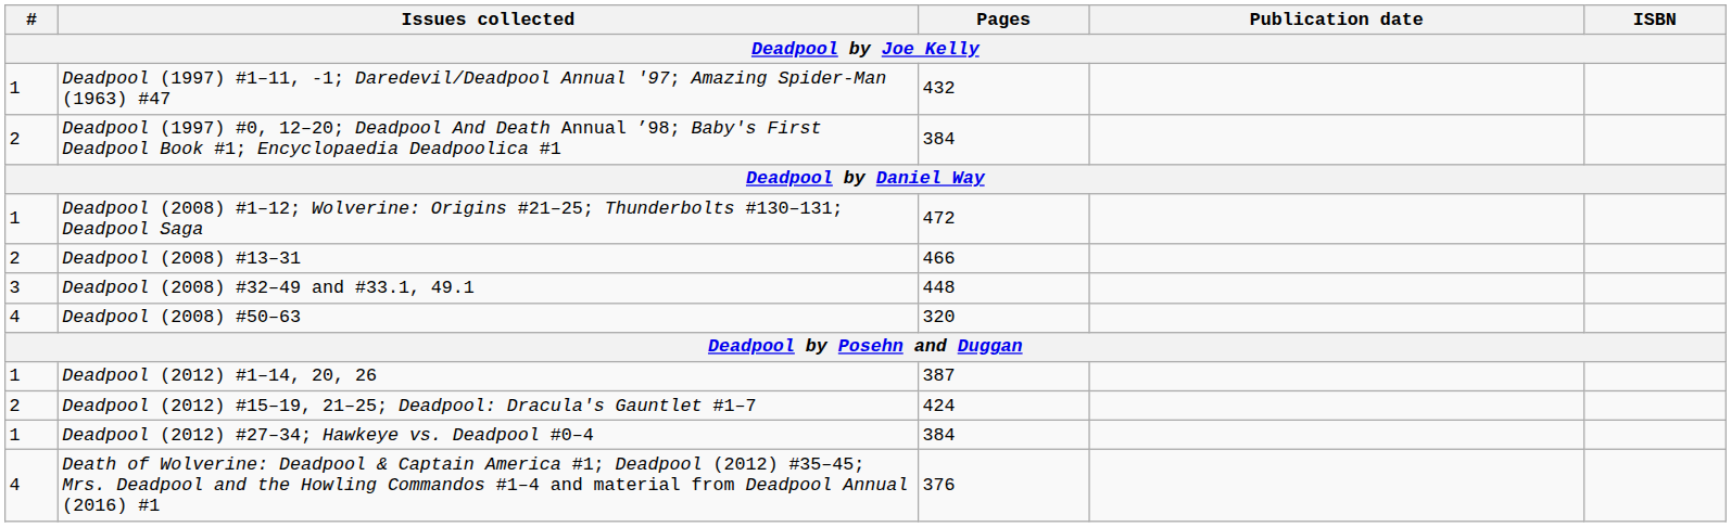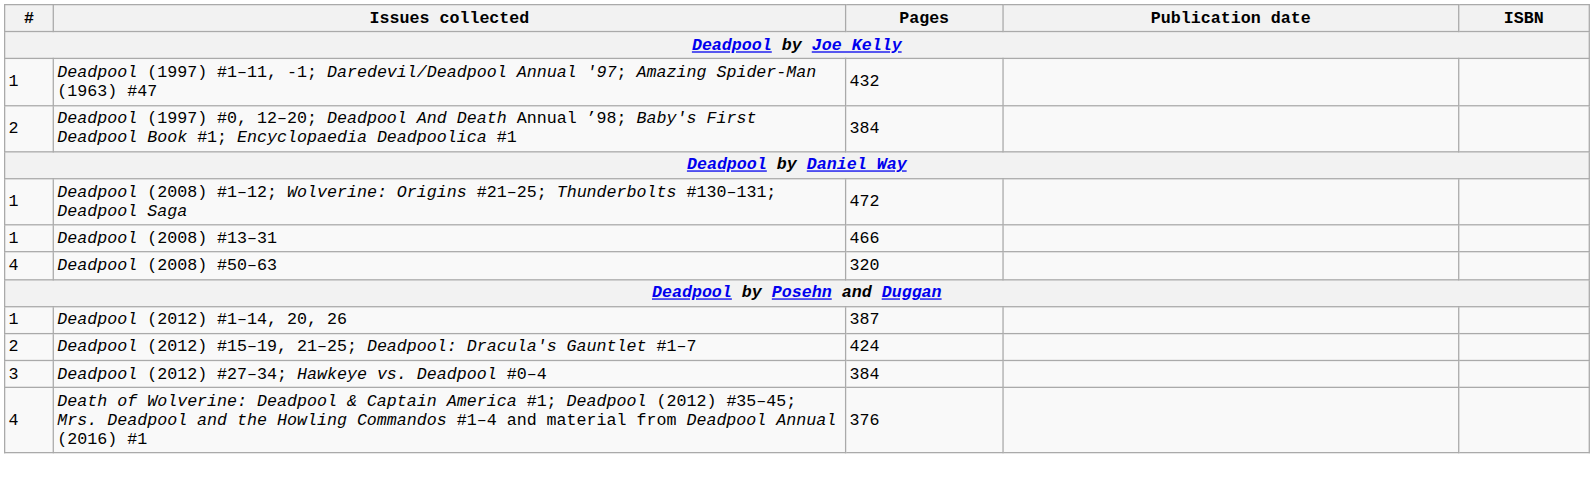 <table class="wikitable sortable" width=98%>
 <tr>
 <th class="unsortable">#</th>
 <th class="unsortable" width="50%">Issues collected</th>
 <th>Pages</th>
 <th>Publication date</th>
 <th class="unsortable">ISBN</th>
 </tr>
 <tr>
 <th colspan="5"><strong><em><a href='#'>Deadpool</a> by <a href='#'>Joe Kelly</a></em></strong></th>
 </tr>
 <tr>
 <td>1</td>
 <td><em>Deadpool</em> (1997) #1–11, -1; <em>Daredevil/Deadpool Annual '97</em>; <em>Amazing Spider-Man</em> (1963) #47</td>
 <td>432</td>
 <td></td>
 <td></td>
 </tr>
 <tr>
 <td>2</td>
 <td><em>Deadpool</em> (1997) #0, 12–20; <em>Deadpool And Death</em> Annual ’98; <em>Baby's First Deadpool Book</em> #1; <em>Encyclopaedia Deadpoolica</em> #1</td>
 <td>384</td>
 <td></td>
 <td></td>
 </tr>
 <tr>
 <th colspan="5"><strong><em><a href='#'>Deadpool</a> by <a href='#'>Daniel Way</a></em></strong></th>
 </tr>
 <tr>
 <td>1</td>
 <td><em>Deadpool</em> (2008) #1–12; <em>Wolverine: Origins</em> #21–25; <em>Thunderbolts</em> #130–131; <em>Deadpool Saga</em></td>
 <td>472</td>
 <td></td>
 <td></td>
 </tr>
 <tr>
-<td>2</td>
+<td>1</td>
 <td><em>Deadpool</em> (2008) #13–31</td>
 <td>466</td>
-<td></td>
-<td></td>
-</tr>
-<tr>
-<td>3</td>
-<td><em>Deadpool</em> (2008) #32–49 and #33.1, 49.1</td>
-<td>448</td>
 <td></td>
 <td></td>
 </tr>
 <tr>
 <td>4</td>
 <td><em>Deadpool</em> (2008) #50–63</td>
 <td>320</td>
 <td></td>
 <td></td>
 </tr>
 <tr>
 <th colspan="5"><strong><em><a href='#'>Deadpool</a> by <a href='#'>Posehn</a> and <a href='#'>Duggan</a></em></strong></th>
 </tr>
 <tr>
 <td>1</td>
 <td><em>Deadpool</em> (2012) #1–14, 20, 26</td>
 <td>387</td>
 <td></td>
 <td></td>
 </tr>
 <tr>
 <td>2</td>
 <td><em>Deadpool</em> (2012) #15–19, 21–25; <em>Deadpool: Dracula's Gauntlet</em> #1–7</td>
 <td>424</td>
 <td></td>
 <td></td>
 </tr>
 <tr>
-<td>1</td>
+<td>3</td>
 <td><em>Deadpool</em> (2012) #27–34; <em>Hawkeye vs. Deadpool</em> #0–4</td>
 <td>384</td>
 <td></td>
 <td></td>
 </tr>
 <tr>
 <td>4</td>
 <td><em>Death of Wolverine: Deadpool & Captain America</em> #1; <em>Deadpool</em> (2012) #35–45; <em>Mrs. Deadpool and the Howling Commandos</em> #1–4 and material from <em>Deadpool Annual</em> (2016) #1</td>
 <td>376</td>
 <td></td>
 <td></td>
 </tr>
 </table>
